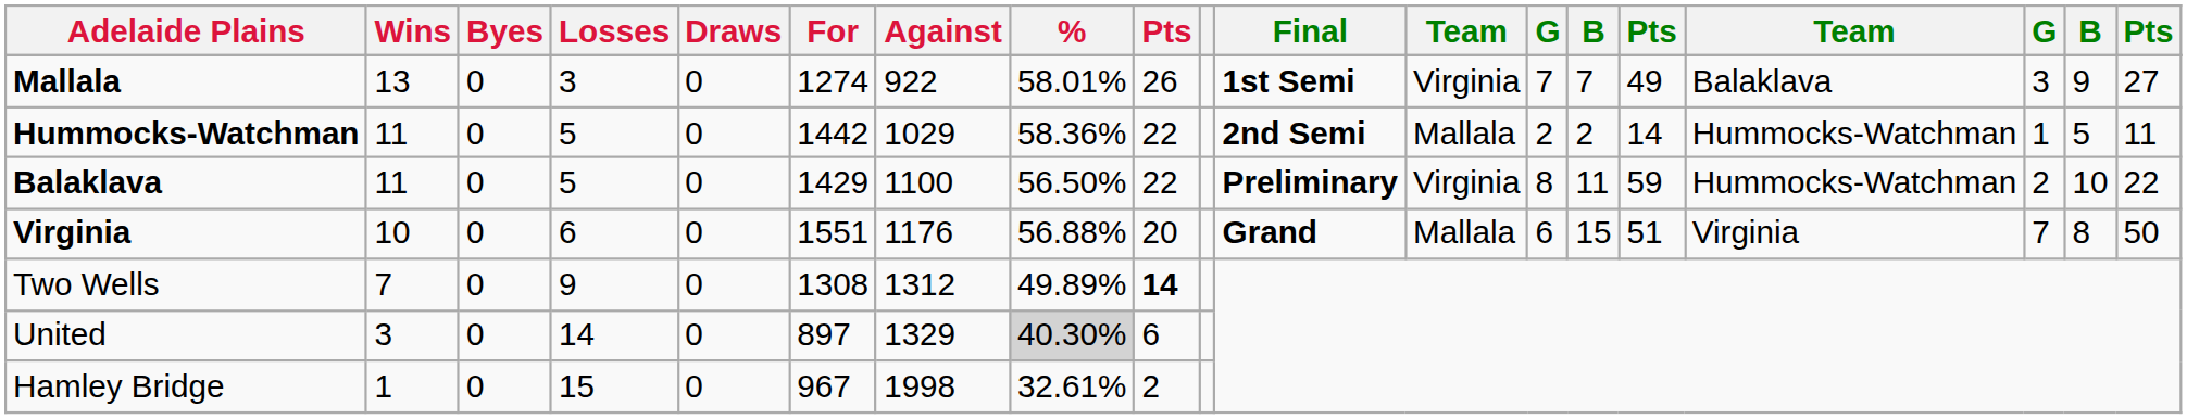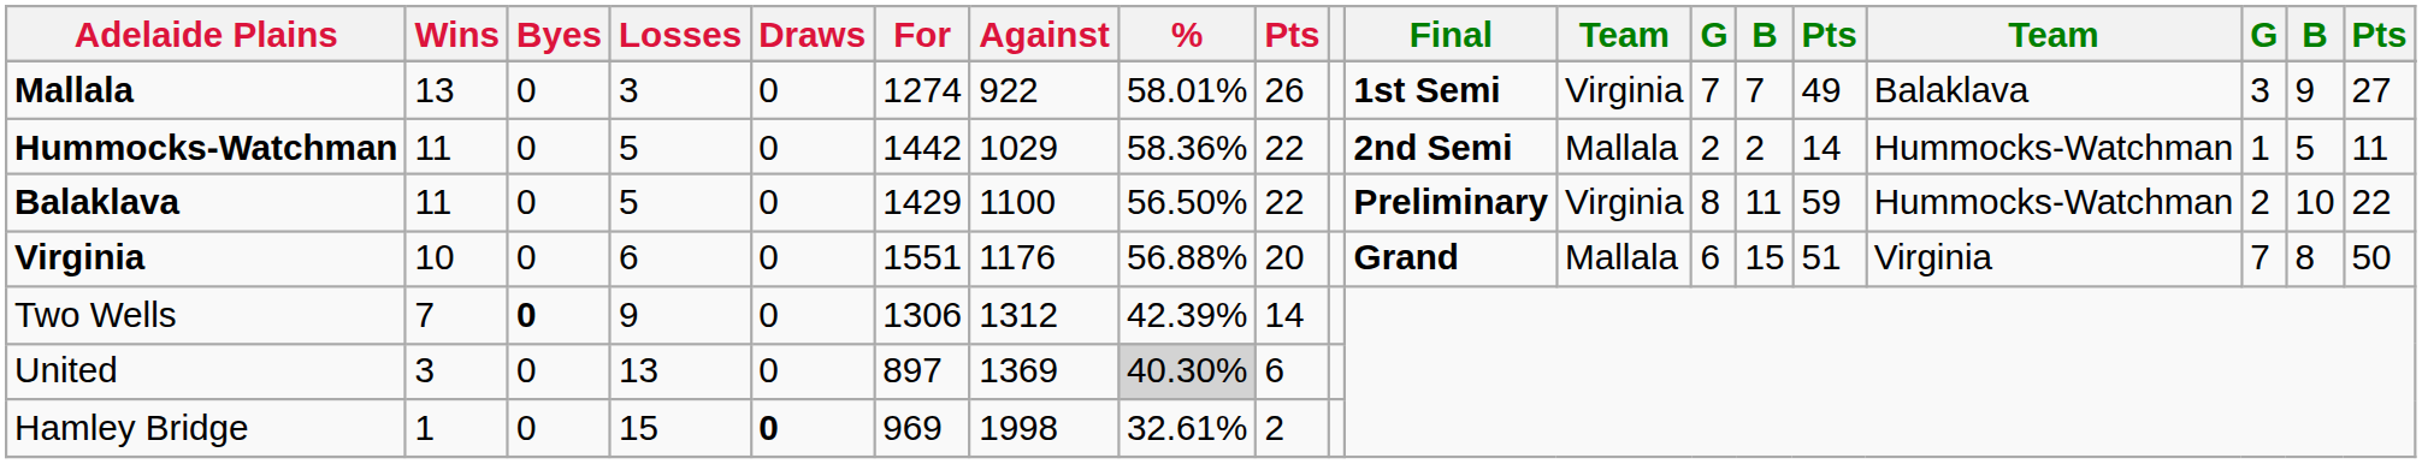 <table style="font-size: 85%; text-align: left;" class="wikitable">
 <tr>
 <th style="color:crimson">Adelaide Plains</th>
 <th style="color:crimson">Wins</th>
 <th style="color:crimson">Byes</th>
 <th style="color:crimson">Losses</th>
 <th style="color:crimson">Draws</th>
 <th style="color:crimson">For</th>
 <th style="color:crimson">Against</th>
 <th style="color:crimson">%</th>
 <th style="color:crimson">Pts</th>
 <th></th>
 <th style="color:green">Final</th>
 <th style="color:green">Team</th>
 <th style="color:green">G</th>
 <th style="color:green">B</th>
 <th style="color:green">Pts</th>
 <th style="color:green">Team</th>
 <th style="color:green">G</th>
 <th style="color:green">B</th>
 <th style="color:green">Pts</th>
 </tr>
 <tr>
 </tr>
 <tr>
 </tr>
 <tr>
 <td><strong>	Mallala	</strong></td>
 <td>13</td>
 <td>0</td>
 <td>3</td>
 <td>0</td>
 <td>1274</td>
 <td>922</td>
 <td>58.01%</td>
 <td>26</td>
 <td></td>
 <td><strong>1st Semi</strong></td>
 <td>Virginia</td>
 <td>7</td>
 <td>7</td>
 <td>49</td>
 <td>Balaklava</td>
 <td>3</td>
 <td>9</td>
 <td>27</td>
 </tr>
 <tr>
 <td><strong>	Hummocks-Watchman	</strong></td>
 <td>11</td>
 <td>0</td>
 <td>5</td>
 <td>0</td>
 <td>1442</td>
 <td>1029</td>
 <td>58.36%</td>
 <td>22</td>
 <td></td>
 <td><strong>2nd Semi</strong></td>
 <td>Mallala</td>
 <td>2</td>
 <td>2</td>
 <td>14</td>
 <td>Hummocks-Watchman</td>
 <td>1</td>
 <td>5</td>
 <td>11</td>
 </tr>
 <tr>
 <td><strong>	Balaklava	</strong></td>
 <td>11</td>
 <td>0</td>
 <td>5</td>
 <td>0</td>
 <td>1429</td>
 <td>1100</td>
 <td>56.50%</td>
 <td>22</td>
 <td></td>
 <td><strong>Preliminary</strong></td>
 <td>Virginia</td>
 <td>8</td>
 <td>11</td>
 <td>59</td>
 <td>Hummocks-Watchman</td>
 <td>2</td>
 <td>10</td>
 <td>22</td>
 </tr>
 <tr>
 <td><strong>	Virginia	</strong></td>
 <td>10</td>
 <td>0</td>
 <td>6</td>
 <td>0</td>
 <td>1551</td>
 <td>1176</td>
 <td>56.88%</td>
 <td>20</td>
 <td></td>
 <td><strong>Grand</strong></td>
 <td>Mallala</td>
 <td>6</td>
 <td>15</td>
 <td>51</td>
 <td>Virginia</td>
 <td>7</td>
 <td>8</td>
 <td>50</td>
 </tr>
 <tr>
 <td>Two Wells</td>
 <td>7</td>
-<td>0</td>
+<td><strong>0</strong></td>
 <td>9</td>
 <td>0</td>
-<td>1308</td>
+<td>1306</td>
 <td>1312</td>
-<td>49.89%</td>
-<td><strong>14</strong></td>
+<td>42.39%</td>
+<td>14</td>
 <td></td>
 </tr>
 <tr>
 <td>United</td>
 <td>3</td>
 <td>0</td>
-<td>14</td>
+<td>13</td>
 <td>0</td>
 <td>897</td>
-<td>1329</td>
+<td>1369</td>
 <td style="background: lightgrey;">40.30%</td>
 <td>6</td>
 <td></td>
 </tr>
 <tr>
 <td>Hamley Bridge</td>
 <td>1</td>
 <td>0</td>
 <td>15</td>
-<td>0</td>
-<td>967</td>
+<td><strong>0</strong></td>
+<td>969</td>
 <td>1998</td>
 <td>32.61%</td>
 <td>2</td>
 <td></td>
 </tr>
 <tr>
 </tr>
 </table>
